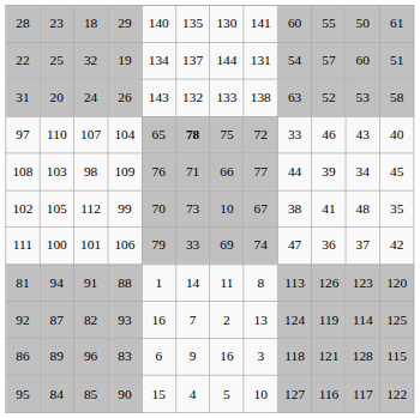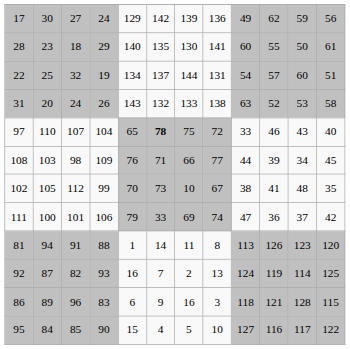 <table class="wikitable" style="margin-left:auto;margin-right:auto;text-align:center;width:30em;height:30em;table-layout:fixed;">
 <tr>
+</tr>
+<tr>
+<td style="background-color: silver;">17</td>
+<td style="background-color: silver;">30</td>
+<td style="background-color: silver;">27</td>
+<td style="background-color: silver;">24</td>
+<td>129</td>
+<td>142</td>
+<td>139</td>
+<td>136</td>
+<td style="background-color: silver;">49</td>
+<td style="background-color: silver;">62</td>
+<td style="background-color: silver;">59</td>
+<td style="background-color: silver;">56</td>
 </tr>
 <tr>
 <td style="background-color: silver;">28</td>
 <td style="background-color: silver;">23</td>
 <td style="background-color: silver;">18</td>
 <td style="background-color: silver;">29</td>
 <td>140</td>
 <td>135</td>
 <td>130</td>
 <td>141</td>
 <td style="background-color: silver;">60</td>
 <td style="background-color: silver;">55</td>
 <td style="background-color: silver;">50</td>
 <td style="background-color: silver;">61</td>
 </tr>
 <tr>
 <td style="background-color: silver;">22</td>
 <td style="background-color: silver;">25</td>
 <td style="background-color: silver;">32</td>
 <td style="background-color: silver;">19</td>
 <td>134</td>
 <td>137</td>
 <td>144</td>
 <td>131</td>
 <td style="background-color: silver;">54</td>
 <td style="background-color: silver;">57</td>
 <td style="background-color: silver;">60</td>
 <td style="background-color: silver;">51</td>
 </tr>
 <tr>
 <td style="background-color: silver;">31</td>
 <td style="background-color: silver;">20</td>
 <td style="background-color: silver;">24</td>
 <td style="background-color: silver;">26</td>
 <td>143</td>
 <td>132</td>
 <td>133</td>
 <td>138</td>
 <td style="background-color: silver;">63</td>
 <td style="background-color: silver;">52</td>
 <td style="background-color: silver;">53</td>
 <td style="background-color: silver;">58</td>
 </tr>
 <tr>
 <td>97</td>
 <td>110</td>
 <td>107</td>
 <td>104</td>
 <td style="background-color: silver;">65</td>
 <td style="background-color: silver;"><strong>78</strong></td>
 <td style="background-color: silver;">75</td>
 <td style="background-color: silver;">72</td>
 <td>33</td>
 <td>46</td>
 <td>43</td>
 <td>40</td>
 </tr>
 <tr>
 <td>108</td>
 <td>103</td>
 <td>98</td>
 <td>109</td>
 <td style="background-color: silver;">76</td>
 <td style="background-color: silver;">71</td>
 <td style="background-color: silver;">66</td>
 <td style="background-color: silver;">77</td>
 <td>44</td>
 <td>39</td>
 <td>34</td>
 <td>45</td>
 </tr>
 <tr>
 <td>102</td>
 <td>105</td>
 <td>112</td>
 <td>99</td>
 <td style="background-color: silver;">70</td>
 <td style="background-color: silver;">73</td>
 <td style="background-color: silver;">10</td>
 <td style="background-color: silver;">67</td>
 <td>38</td>
 <td>41</td>
 <td>48</td>
 <td>35</td>
 </tr>
 <tr>
 <td>111</td>
 <td>100</td>
 <td>101</td>
 <td>106</td>
 <td style="background-color: silver;">79</td>
 <td style="background-color: silver;">33</td>
 <td style="background-color: silver;">69</td>
 <td style="background-color: silver;">74</td>
 <td>47</td>
 <td>36</td>
 <td>37</td>
 <td>42</td>
 </tr>
 <tr>
 <td style="background-color: silver;">81</td>
 <td style="background-color: silver;">94</td>
 <td style="background-color: silver;">91</td>
 <td style="background-color: silver;">88</td>
 <td>1</td>
 <td>14</td>
 <td>11</td>
 <td>8</td>
 <td style="background-color: silver;">113</td>
 <td style="background-color: silver;">126</td>
 <td style="background-color: silver;">123</td>
 <td style="background-color: silver;">120</td>
 </tr>
 <tr>
 <td style="background-color: silver;">92</td>
 <td style="background-color: silver;">87</td>
 <td style="background-color: silver;">82</td>
 <td style="background-color: silver;">93</td>
 <td>16</td>
 <td>7</td>
 <td>2</td>
 <td>13</td>
 <td style="background-color: silver;">124</td>
 <td style="background-color: silver;">119</td>
 <td style="background-color: silver;">114</td>
 <td style="background-color: silver;">125</td>
 </tr>
 <tr>
 <td style="background-color: silver;">86</td>
 <td style="background-color: silver;">89</td>
 <td style="background-color: silver;">96</td>
 <td style="background-color: silver;">83</td>
 <td>6</td>
 <td>9</td>
 <td>16</td>
 <td>3</td>
 <td style="background-color: silver;">118</td>
 <td style="background-color: silver;">121</td>
 <td style="background-color: silver;">128</td>
 <td style="background-color: silver;">115</td>
 </tr>
 <tr>
 <td style="background-color: silver;">95</td>
 <td style="background-color: silver;">84</td>
 <td style="background-color: silver;">85</td>
 <td style="background-color: silver;">90</td>
 <td>15</td>
 <td>4</td>
 <td>5</td>
 <td>10</td>
 <td style="background-color: silver;">127</td>
 <td style="background-color: silver;">116</td>
 <td style="background-color: silver;">117</td>
 <td style="background-color: silver;">122</td>
 </tr>
 </table>
